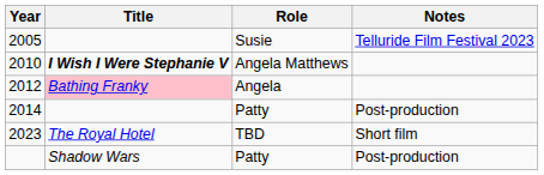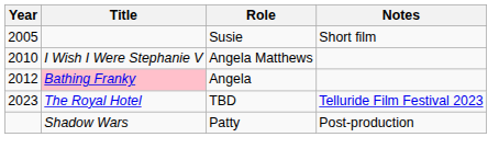 <table class="wikitable sortable">
 <tr>
 <th>Year</th>
 <th>Title</th>
 <th>Role</th>
 <th class="unsortable">Notes</th>
 </tr>
 <tr>
 <td>2005</td>
 <td><em></em></td>
 <td>Susie</td>
-<td><a href='#'>Telluride Film Festival 2023</a></td>
+<td>Short film</td>
 </tr>
 <tr>
 <td>2010</td>
-<td><strong><em>I Wish I Were Stephanie V</em></strong></td>
+<td><em>I Wish I Were Stephanie V</em></td>
 <td>Angela Matthews</td>
 <td></td>
 </tr>
 <tr>
 <td>2012</td>
 <td style="background: pink;"><em><a href='#'>Bathing Franky</a></em></td>
 <td>Angela</td>
 <td></td>
 </tr>
 <tr>
-<td>2014</td>
-<td><em></em></td>
-<td>Patty</td>
-<td>Post-production</td>
-</tr>
-<tr>
 <td>2023</td>
 <td><em><a href='#'>The Royal Hotel</a></em></td>
 <td>TBD</td>
-<td>Short film</td>
+<td><a href='#'>Telluride Film Festival 2023</a></td>
 </tr>
 <tr>
 <td></td>
 <td><em>Shadow Wars</em></td>
 <td>Patty</td>
 <td>Post-production</td>
 </tr>
 </table>
